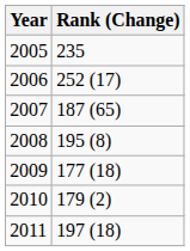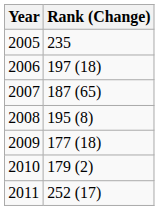 <table class=wikitable>
 <tr>
 <th>Year</th>
 <th>Rank (Change)</th>
 </tr>
 <tr>
 <td>2005</td>
 <td>235</td>
 </tr>
 <tr>
 <td>2006</td>
-<td>252 (17)</td>
+<td>197 (18)</td>
 </tr>
 <tr>
 <td>2007</td>
 <td>187 (65)</td>
 </tr>
 <tr>
 <td>2008</td>
 <td>195 (8)</td>
 </tr>
 <tr>
 <td>2009</td>
 <td>177 (18)</td>
 </tr>
 <tr>
 <td>2010</td>
 <td>179 (2)</td>
 </tr>
 <tr>
 <td>2011</td>
-<td>197 (18)</td>
+<td>252 (17)</td>
 </tr>
 </table>
